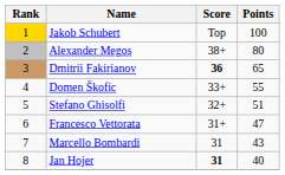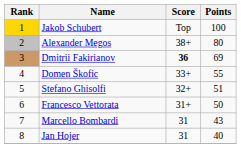 <table class="wikitable">
 <tr>
 <th width = "50">Rank</th>
 <th width = "200">Name</th>
 <th width = "50">Score</th>
 <th width = "50">Points</th>
 </tr>
 <tr>
 <td align="center" style="background: gold">1</td>
 <td> <a href='#'>Jakob Schubert</a></td>
 <td align="center">Top</td>
 <td align="center">100</td>
 </tr>
 <tr>
 <td align="center" style="background: silver">2</td>
 <td> <a href='#'>Alexander Megos</a></td>
 <td align="center">38+</td>
 <td align="center">80</td>
 </tr>
 <tr>
 <td align="center" style="background: #cc9966">3</td>
 <td> <a href='#'>Dmitrii Fakirianov</a></td>
 <td align="center"><strong>36</strong></td>
-<td align="center">65</td>
+<td align="center">69</td>
 </tr>
 <tr>
 <td align="center">4</td>
 <td> <a href='#'>Domen Škofic</a></td>
 <td align="center">33+</td>
 <td align="center">55</td>
 </tr>
 <tr>
 <td align="center">5</td>
 <td> <a href='#'>Stefano Ghisolfi</a></td>
 <td align="center">32+</td>
 <td align="center">51</td>
 </tr>
 <tr>
 <td align="center">6</td>
 <td> <a href='#'>Francesco Vettorata</a></td>
 <td align="center">31+</td>
-<td align="center">47</td>
+<td align="center">50</td>
 </tr>
 <tr>
 <td align="center">7</td>
 <td> <a href='#'>Marcello Bombardi</a></td>
 <td align="center">31</td>
 <td align="center">43</td>
 </tr>
 <tr>
 <td align="center">8</td>
 <td> <a href='#'>Jan Hojer</a></td>
-<td align="center"><strong>31</strong></td>
+<td align="center">31</td>
 <td align="center">40</td>
 </tr>
 <tr>
 </tr>
 </table>
